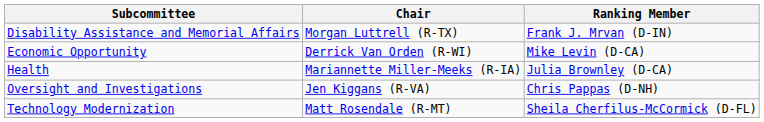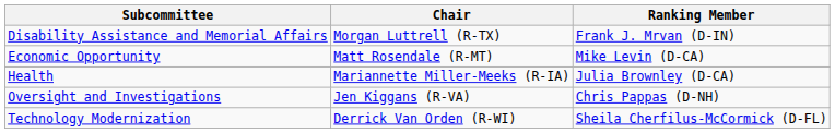 <table class="wikitable">
 <tr>
 <th>Subcommittee</th>
 <th>Chair</th>
 <th>Ranking Member</th>
 </tr>
 <tr>
 <td><a href='#'>Disability Assistance and Memorial Affairs</a></td>
 <td><a href='#'>Morgan Luttrell</a> (R-TX)</td>
 <td><a href='#'>Frank J. Mrvan</a> (D-IN)</td>
 </tr>
 <tr>
 <td><a href='#'>Economic Opportunity</a></td>
-<td><a href='#'>Derrick Van Orden</a> (R-WI)</td>
+<td><a href='#'>Matt Rosendale</a> (R-MT)</td>
 <td><a href='#'>Mike Levin</a> (D-CA)</td>
 </tr>
 <tr>
 <td><a href='#'>Health</a></td>
 <td><a href='#'>Mariannette Miller-Meeks</a> (R-IA)</td>
 <td><a href='#'>Julia Brownley</a> (D-CA)</td>
 </tr>
 <tr>
 <td><a href='#'>Oversight and Investigations</a></td>
 <td><a href='#'>Jen Kiggans</a> (R-VA)</td>
 <td><a href='#'>Chris Pappas</a> (D-NH)</td>
 </tr>
 <tr>
 <td><a href='#'>Technology Modernization</a></td>
-<td><a href='#'>Matt Rosendale</a> (R-MT)</td>
+<td><a href='#'>Derrick Van Orden</a> (R-WI)</td>
 <td><a href='#'>Sheila Cherfilus-McCormick</a> (D-FL)</td>
 </tr>
 </table>
